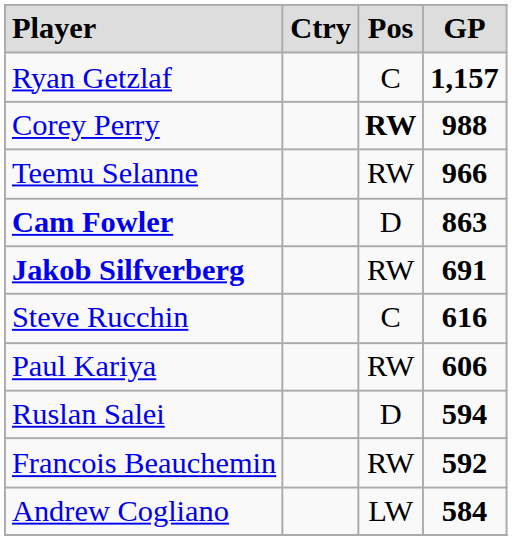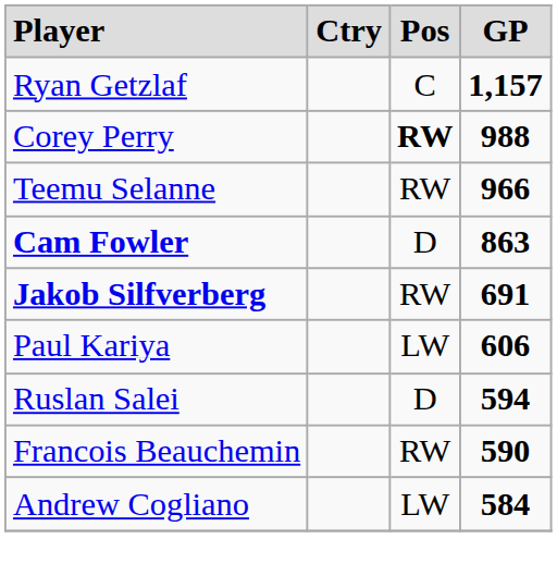 <table class="wikitable">
 <tr align="center" style="font-weight:bold; background-color:#dddddd;" |>
 <td align="left">Player</td>
 <td>Ctry</td>
 <td>Pos</td>
 <td>GP</td>
 </tr>
 <tr align="center">
 <td align="left"><a href='#'>Ryan Getzlaf</a></td>
 <td></td>
 <td>C</td>
 <td><strong>1,157</strong></td>
 </tr>
 <tr align="center">
 <td align="left"><a href='#'>Corey Perry</a></td>
 <td></td>
 <td><strong>RW</strong></td>
 <td><strong>988</strong></td>
 </tr>
 <tr align="center">
 <td align="left"><a href='#'>Teemu Selanne</a></td>
 <td></td>
 <td>RW</td>
 <td><strong>966</strong></td>
 </tr>
 <tr align="center">
 <td align="left"><strong><a href='#'>Cam Fowler</a></strong></td>
 <td></td>
 <td>D</td>
 <td><strong>863</strong></td>
 </tr>
 <tr align="center">
 <td align="left"><strong><a href='#'>Jakob Silfverberg</a></strong></td>
 <td></td>
 <td>RW</td>
 <td><strong>691</strong></td>
 </tr>
 <tr align="center">
-<td align="left"><a href='#'>Steve Rucchin</a></td>
-<td></td>
-<td>C</td>
-<td><strong>616</strong></td>
-</tr>
-<tr align="center">
 <td align="left"><a href='#'>Paul Kariya</a></td>
 <td></td>
-<td>RW</td>
+<td>LW</td>
 <td><strong>606</strong></td>
 </tr>
 <tr align="center">
 <td align="left"><a href='#'>Ruslan Salei</a></td>
 <td></td>
 <td>D</td>
 <td><strong>594</strong></td>
 </tr>
 <tr align="center">
 <td align="left"><a href='#'>Francois Beauchemin</a></td>
 <td></td>
 <td>RW</td>
-<td><strong>592</strong></td>
+<td><strong>590</strong></td>
 </tr>
 <tr align="center">
 <td align="left"><a href='#'>Andrew Cogliano</a></td>
 <td></td>
 <td>LW</td>
 <td><strong>584</strong></td>
 </tr>
 <tr align="center">
 </tr>
 </table>
